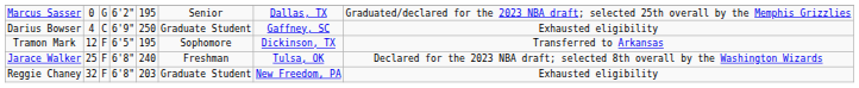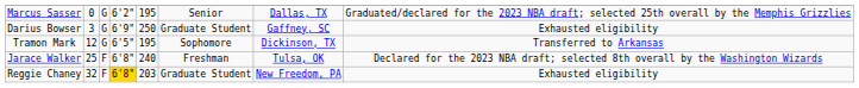 <table class="wikitable sortable" style="text-align: center">
 <tr align=center>
 </tr>
 <tr>
 <td><a href='#'>Marcus Sasser</a></td>
 <td>0</td>
 <td>G</td>
 <td>6'2"</td>
 <td>195</td>
 <td>Senior</td>
 <td><a href='#'>Dallas, TX</a></td>
 <td>Graduated/declared for the <a href='#'>2023 NBA draft</a>; selected 25th overall by the <a href='#'>Memphis Grizzlies</a></td>
 </tr>
 <tr>
 <td>Darius Bowser</td>
-<td>4</td>
-<td>C</td>
+<td>3</td>
+<td>G</td>
 <td>6'9"</td>
 <td>250</td>
 <td>Graduate Student</td>
 <td><a href='#'>Gaffney, SC</a></td>
 <td>Exhausted eligibility</td>
 </tr>
 <tr>
 <td>Tramon Mark</td>
 <td>12</td>
-<td>F</td>
+<td>G</td>
 <td>6'5"</td>
 <td>195</td>
 <td> Sophomore</td>
 <td><a href='#'>Dickinson, TX</a></td>
 <td>Transferred to <a href='#'>Arkansas</a></td>
 </tr>
 <tr>
 <td><a href='#'>Jarace Walker</a></td>
 <td>25</td>
 <td>F</td>
 <td>6'8"</td>
 <td>240</td>
 <td>Freshman</td>
 <td><a href='#'>Tulsa, OK</a></td>
 <td>Declared for the 2023 NBA draft; selected 8th overall by the <a href='#'>Washington Wizards</a></td>
 </tr>
 <tr>
 <td>Reggie Chaney</td>
 <td>32</td>
 <td>F</td>
-<td>6'8"</td>
+<td style="background: gold;">6'8"</td>
 <td>203</td>
 <td>Graduate Student</td>
 <td><a href='#'>New Freedom, PA</a></td>
 <td>Exhausted eligibility</td>
 </tr>
 </table>
